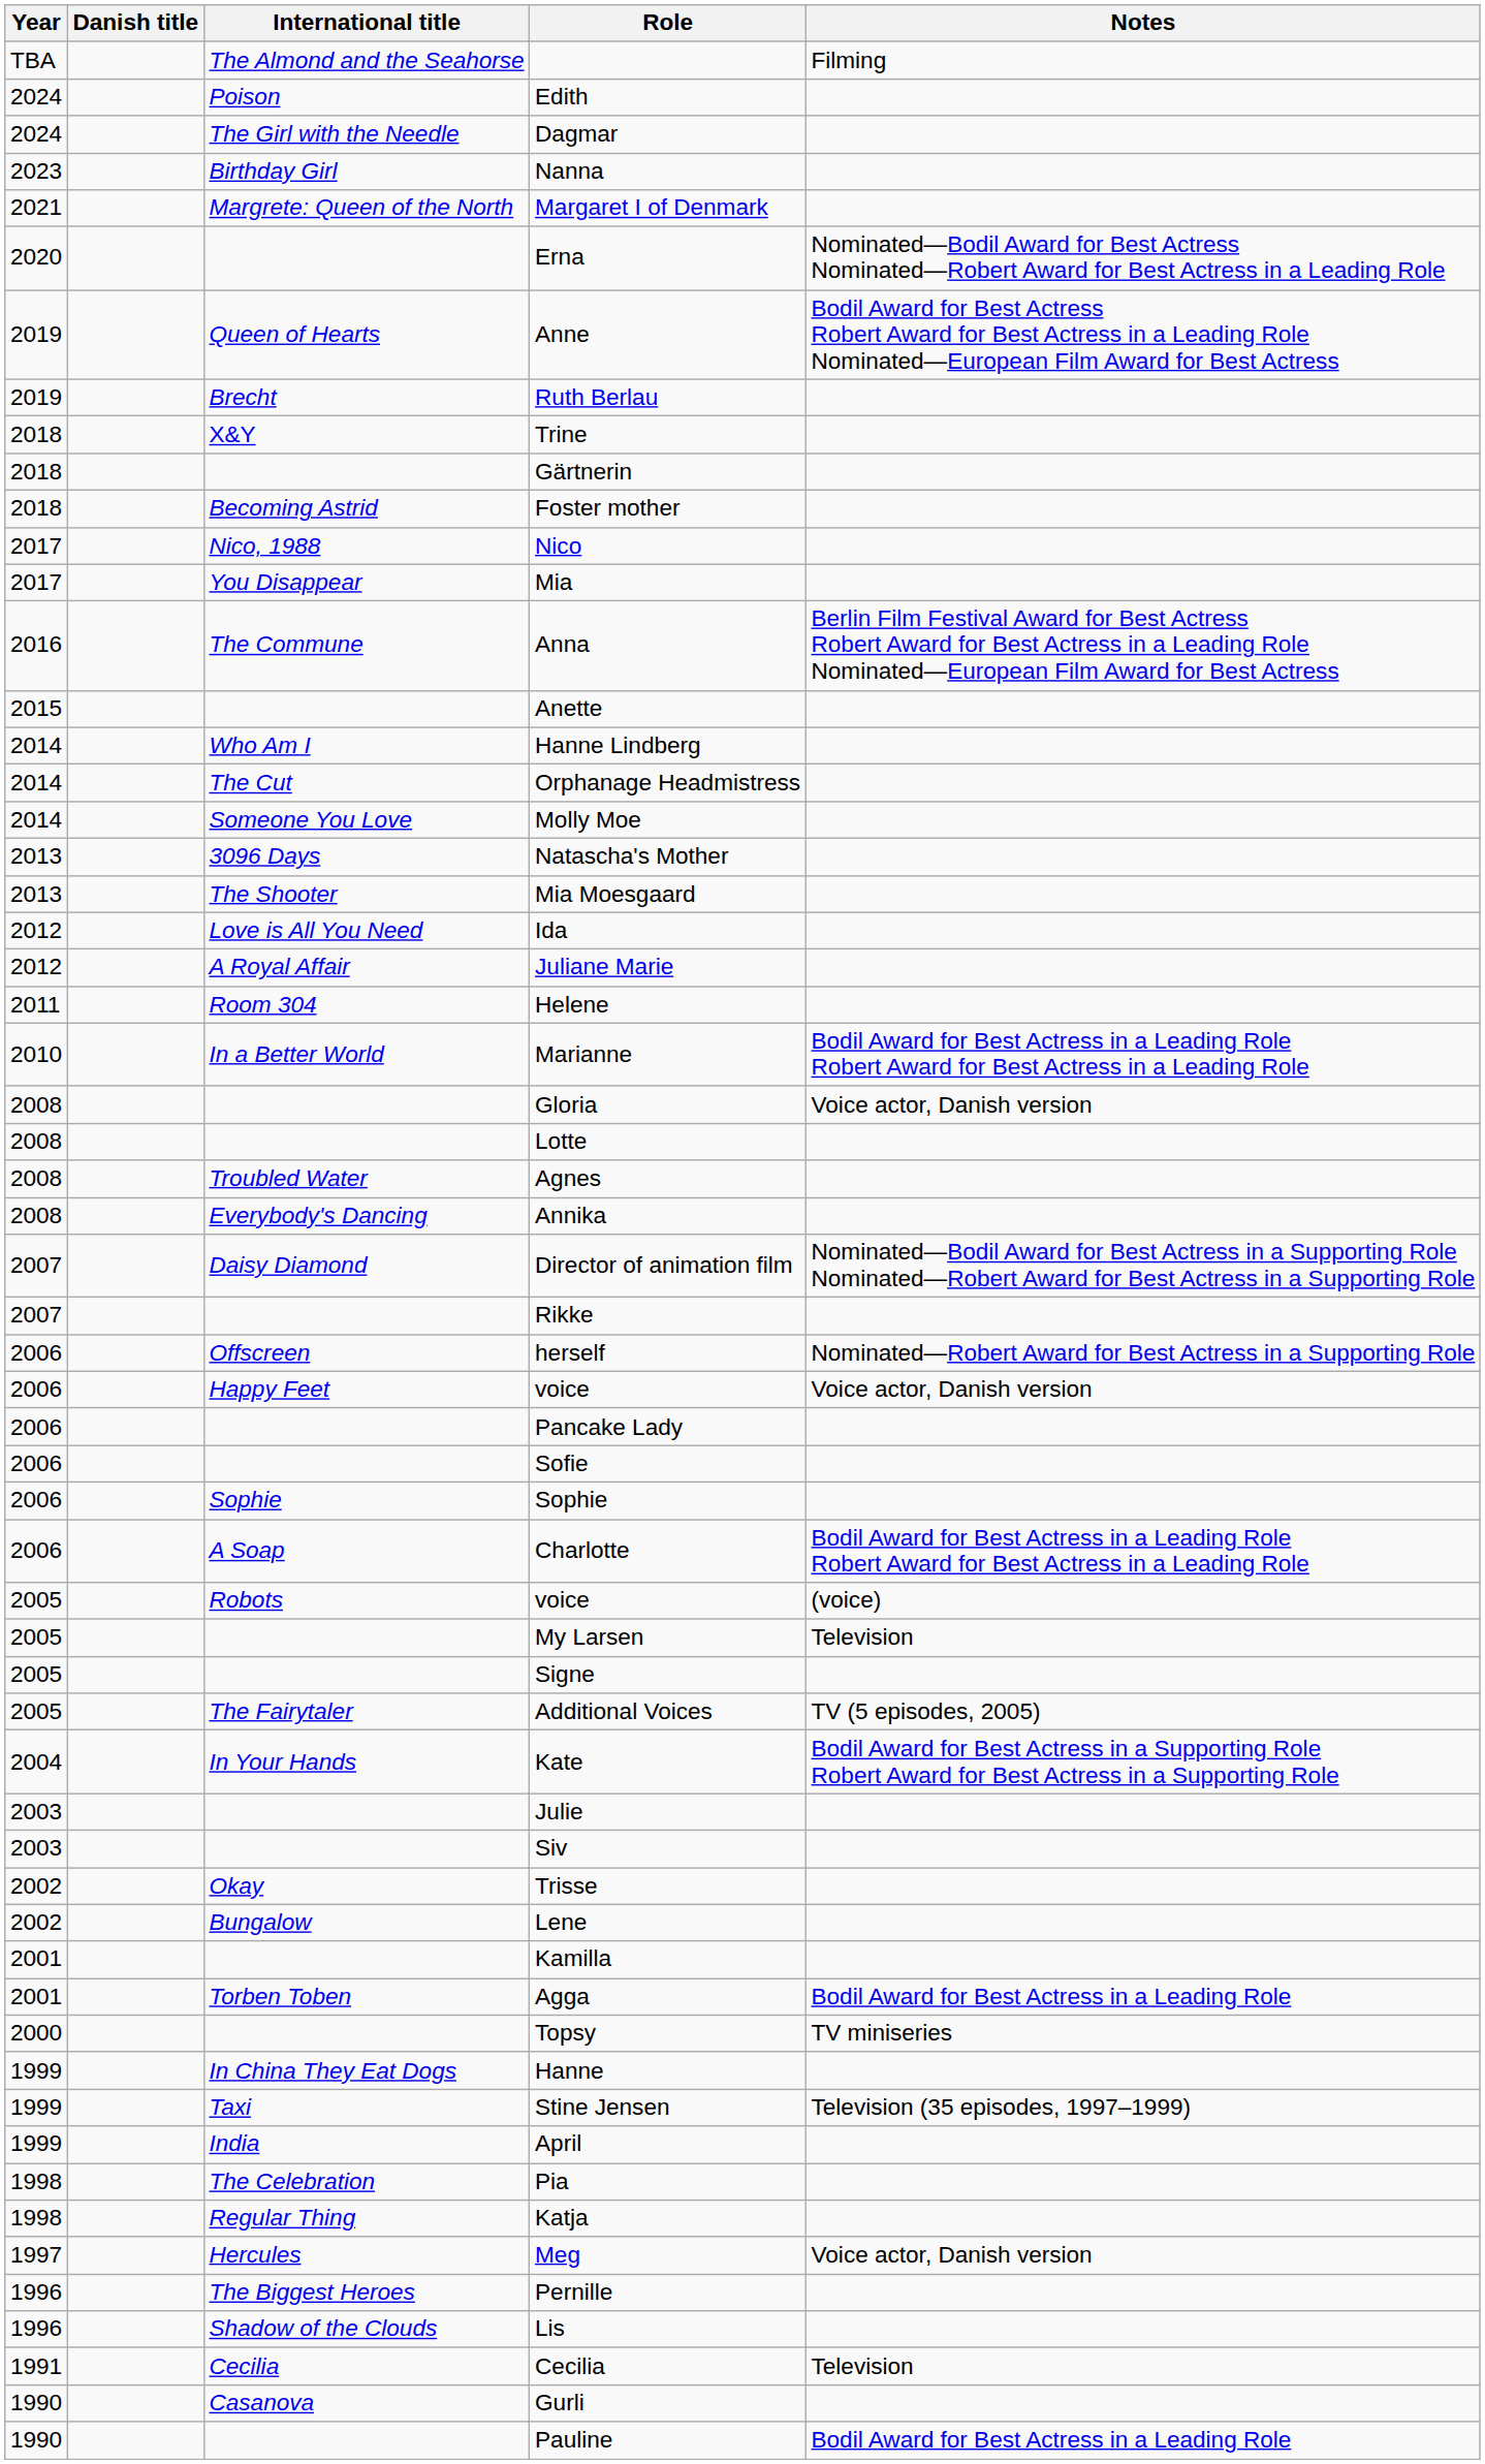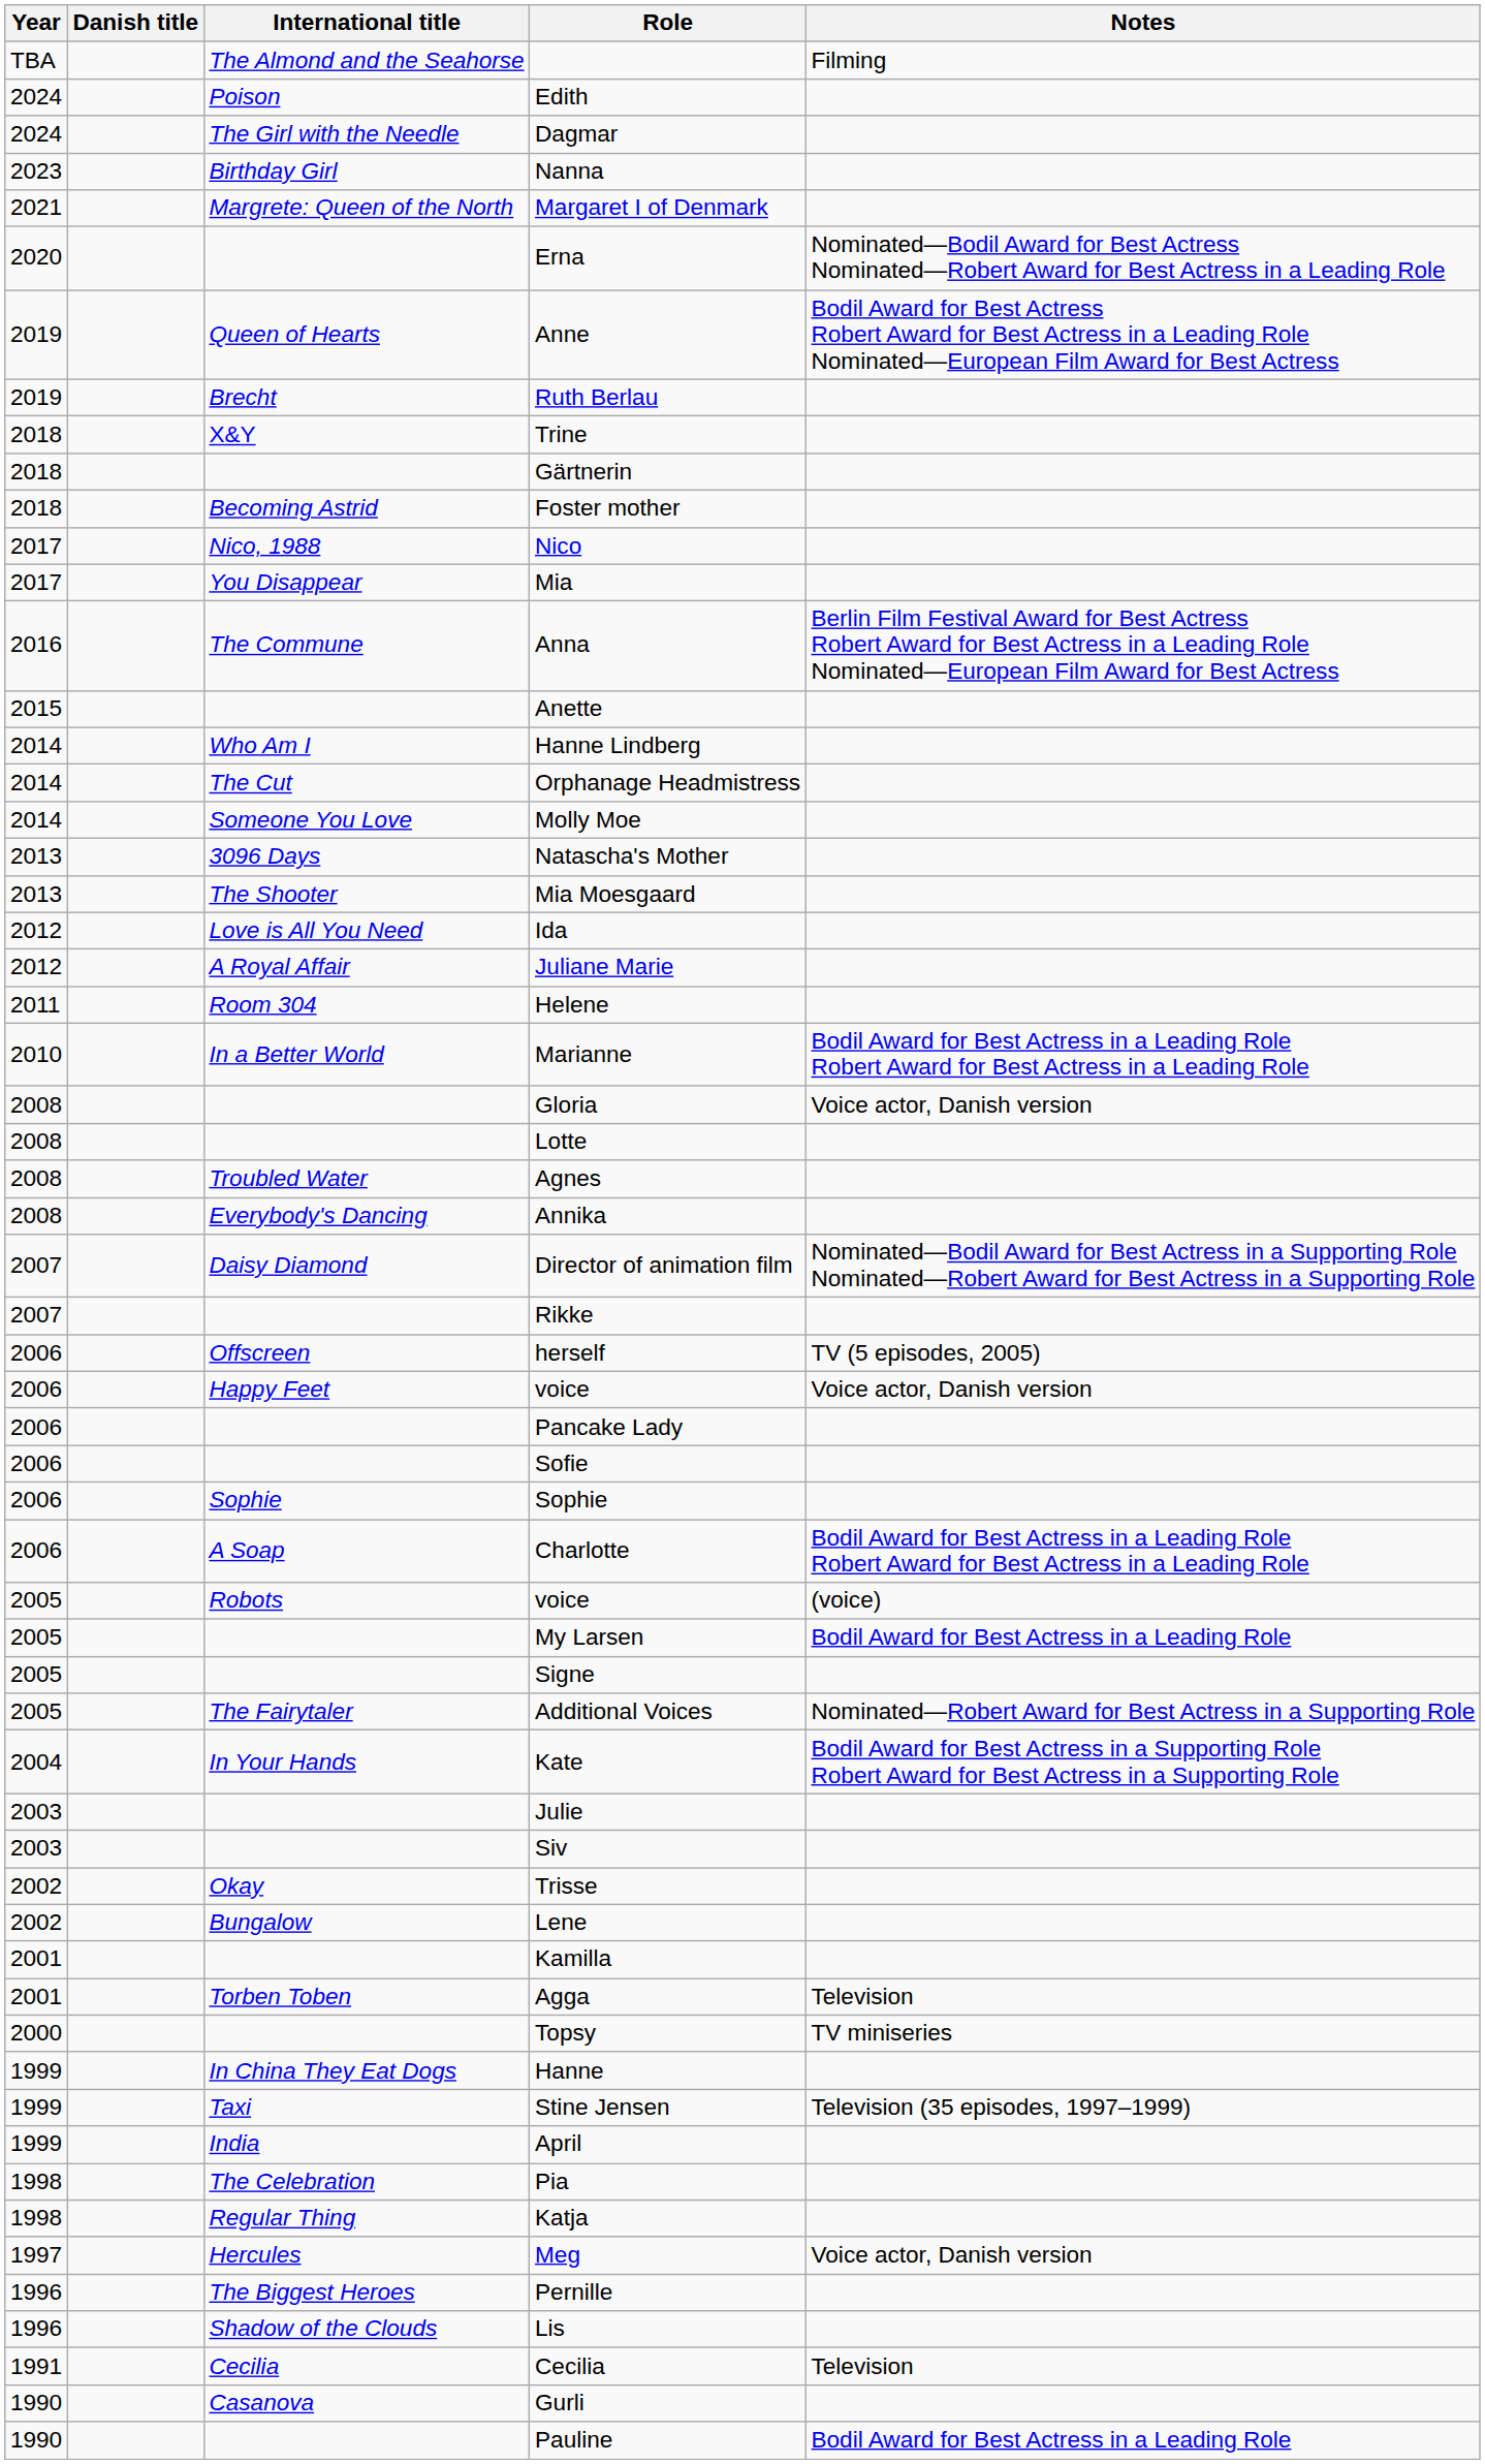 <table class="wikitable sortable">
 <tr>
 <th>Year</th>
 <th>Danish title</th>
 <th>International title</th>
 <th>Role</th>
 <th class="unsortable">Notes</th>
 </tr>
 <tr>
 <td>TBA</td>
 <td></td>
 <td><em><a href='#'>The Almond and the Seahorse</a></em></td>
 <td></td>
 <td>Filming</td>
 </tr>
 <tr>
 <td>2024</td>
 <td></td>
 <td><em><a href='#'>Poison</a></em></td>
 <td>Edith</td>
 <td></td>
 </tr>
 <tr>
 <td>2024</td>
 <td></td>
 <td><em><a href='#'>The Girl with the Needle</a></em></td>
 <td>Dagmar</td>
 <td></td>
 </tr>
 <tr>
 <td>2023</td>
 <td></td>
 <td><em><a href='#'>Birthday Girl</a></em></td>
 <td>Nanna</td>
 <td></td>
 </tr>
 <tr>
 <td>2021</td>
 <td></td>
 <td><em><a href='#'>Margrete: Queen of the North</a></em></td>
 <td><a href='#'>Margaret I of Denmark</a></td>
 <td></td>
 </tr>
 <tr>
 <td>2020</td>
 <td></td>
 <td><em></em></td>
 <td>Erna</td>
 <td>Nominated—<a href='#'>Bodil Award for Best Actress</a><br>Nominated—<a href='#'>Robert Award for Best Actress in a Leading Role</a></td>
 </tr>
 <tr>
 <td>2019</td>
 <td></td>
 <td><em><a href='#'>Queen of Hearts</a></em></td>
 <td>Anne</td>
 <td><a href='#'>Bodil Award for Best Actress</a><br><a href='#'>Robert Award for Best Actress in a Leading Role</a><br>Nominated—<a href='#'>European Film Award for Best Actress</a></td>
 </tr>
 <tr>
 <td>2019</td>
 <td></td>
 <td><em><a href='#'>Brecht</a></em></td>
 <td><a href='#'>Ruth Berlau</a></td>
 <td></td>
 </tr>
 <tr>
 <td>2018</td>
 <td></td>
 <td><a href='#'>X&Y</a></td>
 <td>Trine</td>
 <td></td>
 </tr>
 <tr>
 <td>2018</td>
 <td></td>
 <td><em></em></td>
 <td>Gärtnerin</td>
 <td></td>
 </tr>
 <tr>
 <td>2018</td>
 <td></td>
 <td><em><a href='#'>Becoming Astrid</a></em></td>
 <td>Foster mother</td>
 <td></td>
 </tr>
 <tr>
 <td>2017</td>
 <td></td>
 <td><em><a href='#'>Nico, 1988</a></em></td>
 <td><a href='#'>Nico</a></td>
 <td></td>
 </tr>
 <tr>
 <td>2017</td>
 <td></td>
 <td><em><a href='#'>You Disappear</a></em></td>
 <td>Mia</td>
 <td></td>
 </tr>
 <tr>
 <td>2016</td>
 <td></td>
 <td><em><a href='#'>The Commune</a></em></td>
 <td>Anna</td>
 <td><a href='#'>Berlin Film Festival Award for Best Actress</a><br><a href='#'>Robert Award for Best Actress in a Leading Role</a><br>Nominated—<a href='#'>European Film Award for Best Actress</a></td>
 </tr>
 <tr>
 <td>2015</td>
 <td></td>
 <td><em></em></td>
 <td>Anette</td>
 <td></td>
 </tr>
 <tr>
 <td>2014</td>
 <td></td>
 <td><em><a href='#'>Who Am I</a></em></td>
 <td>Hanne Lindberg</td>
 <td></td>
 </tr>
 <tr>
 <td>2014</td>
 <td></td>
 <td><em><a href='#'>The Cut</a></em></td>
 <td>Orphanage Headmistress</td>
 <td></td>
 </tr>
 <tr>
 <td>2014</td>
 <td></td>
 <td><em><a href='#'>Someone You Love</a></em></td>
 <td>Molly Moe</td>
 <td></td>
 </tr>
 <tr>
 <td>2013</td>
 <td></td>
 <td><em><a href='#'>3096 Days</a></em></td>
 <td>Natascha's Mother</td>
 <td></td>
 </tr>
 <tr>
 <td>2013</td>
 <td></td>
 <td><em><a href='#'>The Shooter</a></em></td>
 <td>Mia Moesgaard</td>
 <td></td>
 </tr>
 <tr>
 <td>2012</td>
 <td></td>
 <td><em><a href='#'>Love is All You Need</a></em></td>
 <td>Ida</td>
 <td></td>
 </tr>
 <tr>
 <td>2012</td>
 <td></td>
 <td><em><a href='#'>A Royal Affair</a></em></td>
 <td><a href='#'>Juliane Marie</a></td>
 <td></td>
 </tr>
 <tr>
 <td>2011</td>
 <td></td>
 <td><em><a href='#'>Room 304</a></em></td>
 <td>Helene</td>
 <td></td>
 </tr>
 <tr>
 <td>2010</td>
 <td></td>
 <td><em><a href='#'>In a Better World</a></em></td>
 <td>Marianne</td>
 <td><a href='#'>Bodil Award for Best Actress in a Leading Role</a><br> <a href='#'>Robert Award for Best Actress in a Leading Role</a></td>
 </tr>
 <tr>
 <td>2008</td>
 <td></td>
 <td><em></em></td>
 <td>Gloria</td>
 <td>Voice actor, Danish version</td>
 </tr>
 <tr>
 <td>2008</td>
 <td></td>
 <td><em></em></td>
 <td>Lotte</td>
 <td></td>
 </tr>
 <tr>
 <td>2008</td>
 <td></td>
 <td><em><a href='#'>Troubled Water</a></em></td>
 <td>Agnes</td>
 <td></td>
 </tr>
 <tr>
 <td>2008</td>
 <td></td>
 <td><em><a href='#'>Everybody's Dancing</a></em></td>
 <td>Annika</td>
 <td></td>
 </tr>
 <tr>
 <td>2007</td>
 <td></td>
 <td><em><a href='#'>Daisy Diamond</a></em></td>
 <td>Director of animation film</td>
 <td>Nominated—<a href='#'>Bodil Award for Best Actress in a Supporting Role</a><br>Nominated—<a href='#'>Robert Award for Best Actress in a Supporting Role</a></td>
 </tr>
 <tr>
 <td>2007</td>
 <td></td>
 <td><em></em></td>
 <td>Rikke</td>
 <td></td>
 </tr>
 <tr>
 <td>2006</td>
 <td></td>
 <td><em><a href='#'>Offscreen</a></em></td>
 <td>herself</td>
-<td>Nominated—<a href='#'>Robert Award for Best Actress in a Supporting Role</a></td>
+<td>TV (5 episodes, 2005)</td>
 </tr>
 <tr>
 <td>2006</td>
 <td></td>
 <td><em><a href='#'>Happy Feet</a></em></td>
 <td>voice</td>
 <td>Voice actor, Danish version</td>
 </tr>
 <tr>
 <td>2006</td>
 <td><em></em></td>
 <td><em></em></td>
 <td>Pancake Lady</td>
 <td></td>
 </tr>
 <tr>
 <td>2006</td>
 <td></td>
 <td><em></em></td>
 <td>Sofie</td>
 <td></td>
 </tr>
 <tr>
 <td>2006</td>
 <td></td>
 <td><em><a href='#'>Sophie</a></em></td>
 <td>Sophie</td>
 <td></td>
 </tr>
 <tr>
 <td>2006</td>
 <td></td>
 <td><em><a href='#'>A Soap</a></em></td>
 <td>Charlotte</td>
 <td><a href='#'>Bodil Award for Best Actress in a Leading Role</a><br><a href='#'>Robert Award for Best Actress in a Leading Role</a></td>
 </tr>
 <tr>
 <td>2005</td>
 <td></td>
 <td><em><a href='#'>Robots</a></em></td>
 <td>voice</td>
 <td>(voice)</td>
 </tr>
 <tr>
 <td>2005</td>
 <td></td>
 <td><em></em></td>
 <td>My Larsen</td>
-<td>Television</td>
+<td><a href='#'>Bodil Award for Best Actress in a Leading Role</a></td>
 </tr>
 <tr>
 <td>2005</td>
 <td></td>
 <td><em></em></td>
 <td>Signe</td>
 <td></td>
 </tr>
 <tr>
 <td>2005</td>
 <td></td>
 <td><em><a href='#'>The Fairytaler</a></em></td>
 <td>Additional Voices</td>
-<td>TV (5 episodes, 2005)</td>
+<td>Nominated—<a href='#'>Robert Award for Best Actress in a Supporting Role</a></td>
 </tr>
 <tr>
 <td>2004</td>
 <td></td>
 <td><em><a href='#'>In Your Hands</a></em></td>
 <td>Kate</td>
 <td><a href='#'>Bodil Award for Best Actress in a Supporting Role</a><br><a href='#'>Robert Award for Best Actress in a Supporting Role</a></td>
 </tr>
 <tr>
 <td>2003</td>
 <td></td>
 <td><em></em></td>
 <td>Julie</td>
 <td></td>
 </tr>
 <tr>
 <td>2003</td>
 <td></td>
 <td><em></em></td>
 <td>Siv</td>
 <td></td>
 </tr>
 <tr>
 <td>2002</td>
 <td></td>
 <td><em><a href='#'>Okay</a></em></td>
 <td>Trisse</td>
 <td></td>
 </tr>
 <tr>
 <td>2002</td>
 <td></td>
 <td><em><a href='#'>Bungalow</a></em></td>
 <td>Lene</td>
 <td></td>
 </tr>
 <tr>
 <td>2001</td>
 <td></td>
 <td><em></em></td>
 <td>Kamilla</td>
 <td></td>
 </tr>
 <tr>
 <td>2001</td>
 <td></td>
 <td><em><a href='#'>Torben Toben</a></em></td>
 <td>Agga</td>
-<td><a href='#'>Bodil Award for Best Actress in a Leading Role</a></td>
+<td>Television</td>
 </tr>
 <tr>
 <td>2000</td>
 <td></td>
 <td><em></em></td>
 <td>Topsy</td>
 <td>TV miniseries</td>
 </tr>
 <tr>
 <td>1999</td>
 <td></td>
 <td><em><a href='#'>In China They Eat Dogs</a></em></td>
 <td>Hanne</td>
 <td></td>
 </tr>
 <tr>
 <td>1999</td>
 <td></td>
 <td><em><a href='#'>Taxi</a></em></td>
 <td>Stine Jensen</td>
 <td>Television (35 episodes, 1997–1999)</td>
 </tr>
 <tr>
 <td>1999</td>
 <td></td>
 <td><em><a href='#'>India</a></em></td>
 <td>April</td>
 <td></td>
 </tr>
 <tr>
 <td>1998</td>
 <td></td>
 <td><em><a href='#'>The Celebration</a></em></td>
 <td>Pia</td>
 <td></td>
 </tr>
 <tr>
 <td>1998</td>
 <td></td>
 <td><em><a href='#'>Regular Thing</a></em></td>
 <td>Katja</td>
 <td></td>
 </tr>
 <tr>
 <td>1997</td>
 <td></td>
 <td><em><a href='#'>Hercules</a></em></td>
 <td><a href='#'>Meg</a></td>
 <td>Voice actor, Danish version</td>
 </tr>
 <tr>
 <td>1996</td>
 <td></td>
 <td><em><a href='#'>The Biggest Heroes</a></em></td>
 <td>Pernille</td>
 <td></td>
 </tr>
 <tr>
 <td>1996</td>
 <td></td>
 <td><em><a href='#'>Shadow of the Clouds</a></em></td>
 <td>Lis</td>
 <td></td>
 </tr>
 <tr>
 <td>1991</td>
 <td></td>
 <td><em><a href='#'>Cecilia</a></em></td>
 <td>Cecilia</td>
 <td>Television</td>
 </tr>
 <tr>
 <td>1990</td>
 <td></td>
 <td><em><a href='#'>Casanova</a></em></td>
 <td>Gurli</td>
 <td></td>
 </tr>
 <tr>
 <td>1990</td>
 <td></td>
 <td><em></em></td>
 <td>Pauline</td>
 <td><a href='#'>Bodil Award for Best Actress in a Leading Role</a></td>
 </tr>
 </table>
